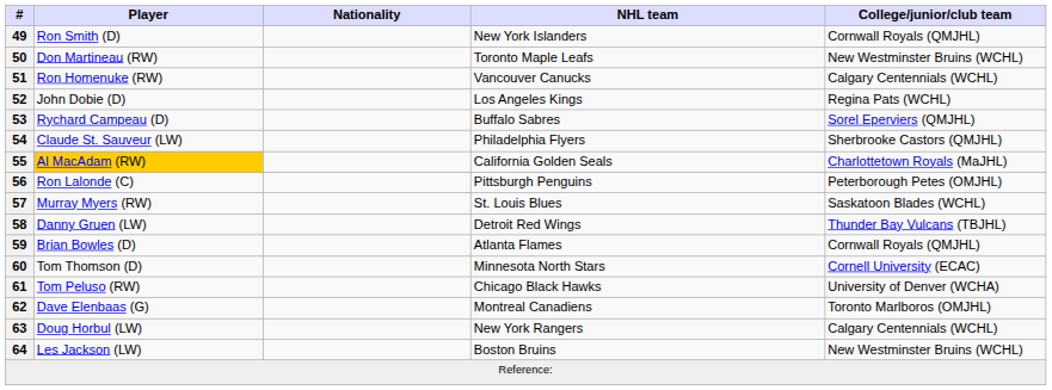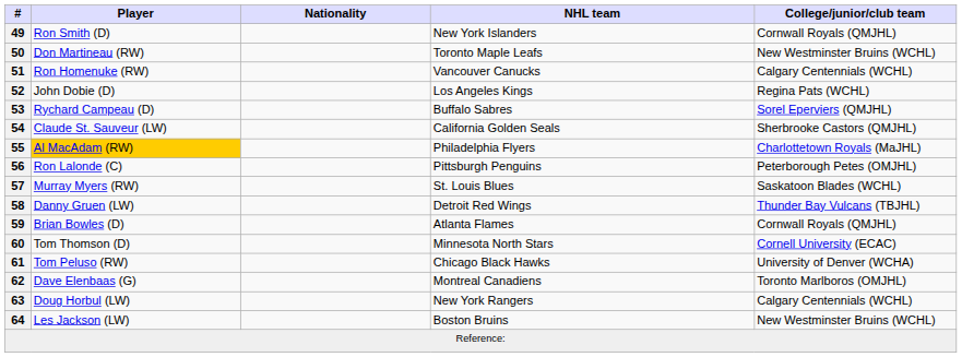 <table class="wikitable" style="width: 100%">
 <tr>
 <th style="background:#ddf; width:2.75%;">#</th>
 <th style="background:#ddf; width:22.0%;">Player</th>
 <th style="background:#ddf; width:20.0%;">Nationality</th>
 <th style="background:#ddf; width:34.0%;">NHL team</th>
 <th style="background:#ddf; width:100.0%;">College/junior/club team</th>
 </tr>
 <tr>
 <th>49</th>
 <td><a href='#'>Ron Smith</a> (D)</td>
 <td></td>
 <td>New York Islanders</td>
 <td>Cornwall Royals (QMJHL)</td>
 </tr>
 <tr>
 <th>50</th>
 <td><a href='#'>Don Martineau</a> (RW)</td>
 <td></td>
 <td>Toronto Maple Leafs</td>
 <td>New Westminster Bruins (WCHL)</td>
 </tr>
 <tr>
 <th>51</th>
 <td><a href='#'>Ron Homenuke</a> (RW)</td>
 <td></td>
 <td>Vancouver Canucks</td>
 <td>Calgary Centennials (WCHL)</td>
 </tr>
 <tr>
 <th>52</th>
 <td>John Dobie (D)</td>
 <td></td>
 <td>Los Angeles Kings</td>
 <td>Regina Pats (WCHL)</td>
 </tr>
 <tr>
 <th>53</th>
 <td><a href='#'>Rychard Campeau</a> (D)</td>
 <td></td>
 <td>Buffalo Sabres</td>
 <td><a href='#'>Sorel Eperviers</a> (QMJHL)</td>
 </tr>
 <tr>
 <th>54</th>
 <td><a href='#'>Claude St. Sauveur</a> (LW)</td>
 <td></td>
-<td>Philadelphia Flyers</td>
+<td>California Golden Seals</td>
 <td>Sherbrooke Castors (QMJHL)</td>
 </tr>
 <tr>
 <th>55</th>
 <td bgcolor="#FFCC00"><a href='#'>Al MacAdam</a> (RW)</td>
 <td></td>
-<td>California Golden Seals</td>
+<td>Philadelphia Flyers</td>
 <td><a href='#'>Charlottetown Royals</a> (MaJHL)</td>
 </tr>
 <tr>
 <th>56</th>
 <td><a href='#'>Ron Lalonde</a> (C)</td>
 <td></td>
 <td>Pittsburgh Penguins</td>
 <td>Peterborough Petes (OMJHL)</td>
 </tr>
 <tr>
 <th>57</th>
 <td><a href='#'>Murray Myers</a> (RW)</td>
 <td></td>
 <td>St. Louis Blues</td>
 <td>Saskatoon Blades (WCHL)</td>
 </tr>
 <tr>
 <th>58</th>
 <td><a href='#'>Danny Gruen</a> (LW)</td>
 <td></td>
 <td>Detroit Red Wings</td>
 <td><a href='#'>Thunder Bay Vulcans</a> (TBJHL)</td>
 </tr>
 <tr>
 <th>59</th>
 <td><a href='#'>Brian Bowles</a> (D)</td>
 <td></td>
 <td>Atlanta Flames</td>
 <td>Cornwall Royals (QMJHL)</td>
 </tr>
 <tr>
 <th>60</th>
 <td>Tom Thomson (D)</td>
 <td></td>
 <td>Minnesota North Stars</td>
 <td><a href='#'>Cornell University</a> (ECAC)</td>
 </tr>
 <tr>
 <th>61</th>
 <td><a href='#'>Tom Peluso</a> (RW)</td>
 <td></td>
 <td>Chicago Black Hawks</td>
 <td>University of Denver (WCHA)</td>
 </tr>
 <tr>
 <th>62</th>
 <td><a href='#'>Dave Elenbaas</a> (G)</td>
 <td></td>
 <td>Montreal Canadiens</td>
 <td>Toronto Marlboros (OMJHL)</td>
 </tr>
 <tr>
 <th>63</th>
 <td><a href='#'>Doug Horbul</a> (LW)</td>
 <td></td>
 <td>New York Rangers</td>
 <td>Calgary Centennials (WCHL)</td>
 </tr>
 <tr>
 <th>64</th>
 <td><a href='#'>Les Jackson</a> (LW)</td>
 <td></td>
 <td>Boston Bruins</td>
 <td>New Westminster Bruins (WCHL)</td>
 </tr>
 <tr>
 <td align=center colspan="6" bgcolor="#efefef"><sup>Reference: </sup></td>
 </tr>
 </table>
